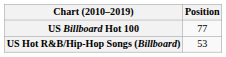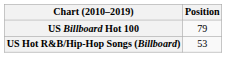 <table class="wikitable plainrowheaders" style="text-align:center">
 <tr>
 <th scope="col">Chart (2010–2019)</th>
 <th scope="col">Position</th>
 </tr>
 <tr>
 <th scope="row">US <em>Billboard</em> Hot 100</th>
-<td>77</td>
+<td>79</td>
 </tr>
 <tr>
 <th scope="row">US Hot R&B/Hip-Hop Songs (<em>Billboard</em>)</th>
 <td>53</td>
 </tr>
 </table>
